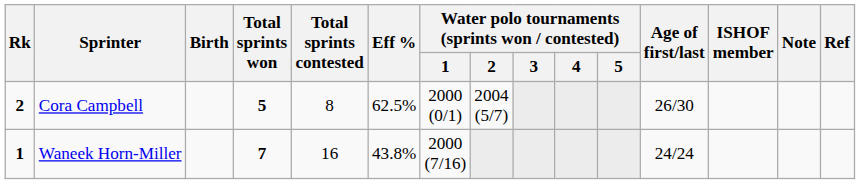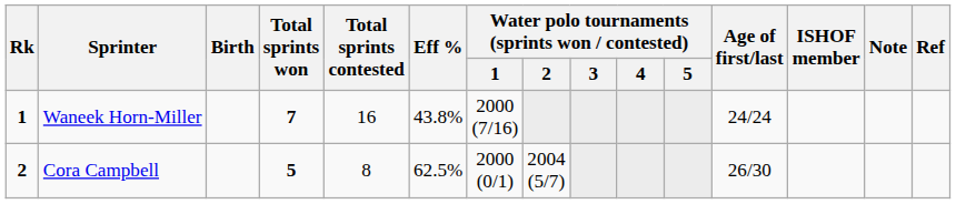 <table class="wikitable sortable" style="text-align: center; font-size: 85%; margin-left: 1em;">
 <tr>
 <th rowspan="2">Rk</th>
 <th rowspan="2">Sprinter</th>
 <th rowspan="2">Birth</th>
 <th rowspan="2">Total<br>sprints<br>won</th>
 <th rowspan="2">Total<br>sprints<br>contested</th>
 <th rowspan="2">Eff %</th>
 <th colspan="5">Water polo tournaments<br>(sprints won / contested)</th>
 <th rowspan="2">Age of<br>first/last</th>
 <th rowspan="2">ISHOF<br>member</th>
 <th rowspan="2">Note</th>
 <th rowspan="2" class="unsortable">Ref</th>
 </tr>
 <tr>
 <th>1</th>
 <th style="width: 2em;" class="unsortable">2</th>
 <th style="width: 2em;" class="unsortable">3</th>
 <th style="width: 2em;" class="unsortable">4</th>
 <th style="width: 2em;" class="unsortable">5</th>
 </tr>
 <tr>
+<td><strong>1</strong></td>
+<td style="text-align: left;" data-sort-value="Horn-Miller, Waneek"><a href='#'>Waneek Horn-Miller</a></td>
+<td></td>
+<td><strong>7</strong></td>
+<td>16</td>
+<td>43.8%</td>
+<td>2000<br>(7/16)</td>
+<td style="background-color: #ececec;"></td>
+<td style="background-color: #ececec;"></td>
+<td style="background-color: #ececec;"></td>
+<td style="background-color: #ececec;"></td>
+<td>24/24</td>
+<td></td>
+<td style="text-align: left;"></td>
+<td></td>
+</tr>
+<tr>
 <td><strong>2</strong></td>
 <td style="text-align: left;" data-sort-value="Campbell, Cora"><a href='#'>Cora Campbell</a></td>
 <td></td>
 <td><strong>5</strong></td>
 <td>8</td>
 <td>62.5%</td>
 <td>2000<br>(0/1)</td>
 <td>2004<br>(5/7)</td>
 <td style="background-color: #ececec;"></td>
 <td style="background-color: #ececec;"></td>
 <td style="background-color: #ececec;"></td>
 <td>26/30</td>
 <td></td>
 <td style="text-align: left;"></td>
 <td></td>
 </tr>
-<tr>
-<td><strong>1</strong></td>
-<td style="text-align: left;" data-sort-value="Horn-Miller, Waneek"><a href='#'>Waneek Horn-Miller</a></td>
-<td></td>
-<td><strong>7</strong></td>
-<td>16</td>
-<td>43.8%</td>
-<td>2000<br>(7/16)</td>
-<td style="background-color: #ececec;"></td>
-<td style="background-color: #ececec;"></td>
-<td style="background-color: #ececec;"></td>
-<td style="background-color: #ececec;"></td>
-<td>24/24</td>
-<td></td>
-<td style="text-align: left;"></td>
-<td></td>
-</tr>
 </table>
